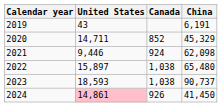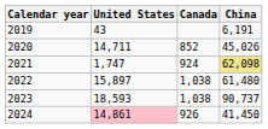 <table class="wikitable">
 <tr>
 <th>Calendar year</th>
 <th>United States</th>
 <th>Canada</th>
 <th>China</th>
 </tr>
 <tr>
 <td>2019</td>
 <td>43</td>
 <td></td>
 <td>6,191</td>
 </tr>
 <tr>
 <td>2020</td>
 <td>14,711</td>
 <td>852</td>
-<td>45,329</td>
+<td>45,026</td>
 </tr>
 <tr>
 <td>2021</td>
-<td>9,446</td>
+<td>1,747</td>
 <td>924</td>
-<td>62,098</td>
+<td style="background: khaki;">62,098</td>
 </tr>
 <tr>
 <td>2022</td>
 <td>15,897</td>
 <td>1,038</td>
-<td>65,480</td>
+<td>61,480</td>
 </tr>
 <tr>
 <td>2023</td>
 <td>18,593</td>
 <td>1,038</td>
 <td>90,737</td>
 </tr>
 <tr>
 <td>2024</td>
 <td style="background: pink;">14,861</td>
 <td>926</td>
 <td>41,450</td>
 </tr>
 </table>
